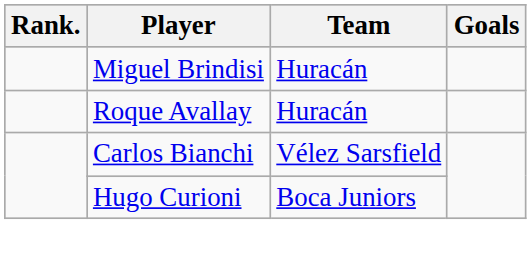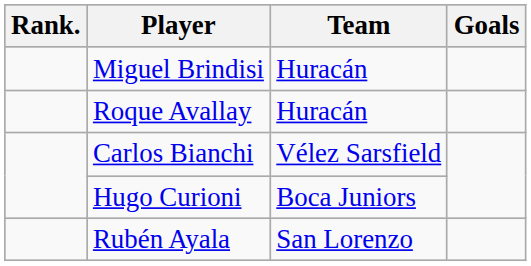 <table class="wikitable" style="text-align:">
 <tr>
 <th>Rank.</th>
 <th>Player</th>
 <th>Team</th>
 <th>Goals</th>
 </tr>
 <tr>
 <td></td>
 <td> <a href='#'>Miguel Brindisi</a></td>
 <td><a href='#'>Huracán</a></td>
 <td></td>
 </tr>
 <tr>
 <td></td>
 <td> <a href='#'>Roque Avallay</a></td>
 <td><a href='#'>Huracán</a></td>
 <td></td>
 </tr>
 <tr>
 <td rowspan=2></td>
 <td> <a href='#'>Carlos Bianchi</a></td>
 <td><a href='#'>Vélez Sarsfield</a></td>
 <td rowspan=2></td>
 </tr>
 <tr>
 <td> <a href='#'>Hugo Curioni</a></td>
 <td><a href='#'>Boca Juniors</a></td>
 </tr>
+<tr>
+<td></td>
+<td> <a href='#'>Rubén Ayala</a></td>
+<td><a href='#'>San Lorenzo</a></td>
+<td></td>
+</tr>
 </table>
